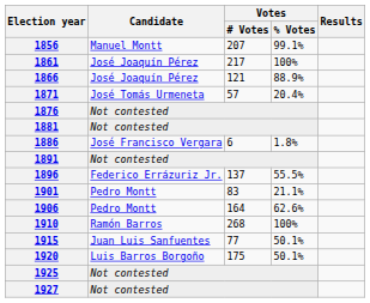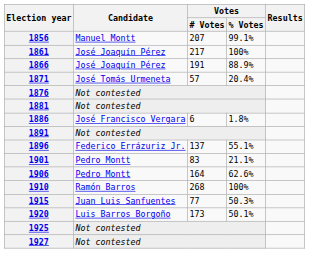 <table class="wikitable">
 <tr>
 <th rowspan=2>Election year</th>
 <th rowspan=2>Candidate</th>
 <th colspan=2>Votes</th>
 <th rowspan=2>Results</th>
 </tr>
 <tr>
 <th># Votes</th>
 <th>% Votes</th>
 </tr>
 <tr>
 <th><a href='#'>1856</a></th>
 <td><a href='#'>Manuel Montt</a></td>
 <td>207</td>
 <td>99.1%</td>
 <td></td>
 </tr>
 <tr>
 <th><a href='#'>1861</a></th>
 <td><a href='#'>José Joaquín Pérez</a></td>
 <td>217</td>
 <td>100%</td>
 <td></td>
 </tr>
 <tr>
 <th><a href='#'>1866</a></th>
 <td><a href='#'>José Joaquín Pérez</a></td>
-<td>121</td>
+<td>191</td>
 <td>88.9%</td>
 <td></td>
 </tr>
 <tr>
 <th><a href='#'>1871</a></th>
 <td><a href='#'>José Tomás Urmeneta</a></td>
 <td>57</td>
 <td>20.4%</td>
 <td></td>
 </tr>
 <tr>
 <th><a href='#'>1876</a></th>
 <td colspan=3 bgcolor=#EEEEEE><em>Not contested</em></td>
 <td></td>
 </tr>
 <tr>
 <th><a href='#'>1881</a></th>
 <td colspan=3 bgcolor=#EEEEEE><em>Not contested</em></td>
 <td></td>
 </tr>
 <tr>
 <th><a href='#'>1886</a></th>
 <td><a href='#'>José Francisco Vergara</a></td>
 <td>6</td>
 <td>1.8%</td>
 <td></td>
 </tr>
 <tr>
 <th><a href='#'>1891</a></th>
 <td colspan=3 bgcolor=#EEEEEE><em>Not contested</em></td>
 <td></td>
 </tr>
 <tr>
 <th><a href='#'>1896</a></th>
 <td><a href='#'>Federico Errázuriz Jr.</a></td>
 <td>137</td>
-<td>55.5%</td>
+<td>55.1%</td>
 <td></td>
 </tr>
 <tr>
 <th><a href='#'>1901</a></th>
 <td><a href='#'>Pedro Montt</a></td>
 <td>83</td>
 <td>21.1%</td>
 <td></td>
 </tr>
 <tr>
 <th><a href='#'>1906</a></th>
 <td><a href='#'>Pedro Montt</a></td>
 <td>164</td>
 <td>62.6%</td>
 <td></td>
 </tr>
 <tr>
 <th><a href='#'>1910</a></th>
 <td><a href='#'>Ramón Barros</a></td>
 <td>268</td>
 <td>100%</td>
 <td></td>
 </tr>
 <tr>
 <th><a href='#'>1915</a></th>
 <td><a href='#'>Juan Luis Sanfuentes</a></td>
 <td>77</td>
-<td>50.1%</td>
+<td>50.3%</td>
 <td></td>
 </tr>
 <tr>
 <th><a href='#'>1920</a></th>
 <td><a href='#'>Luis Barros Borgoño</a></td>
-<td>175</td>
+<td>173</td>
 <td>50.1%</td>
 <td></td>
 </tr>
 <tr>
 <th><a href='#'>1925</a></th>
 <td colspan=3 bgcolor=#EEEEEE><em>Not contested</em></td>
 <td></td>
 </tr>
 <tr>
 <th><a href='#'>1927</a></th>
 <td colspan=3 bgcolor=#EEEEEE><em>Not contested</em></td>
 <td></td>
 </tr>
 </table>
